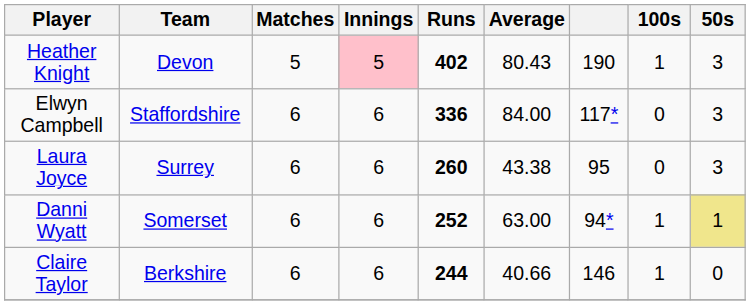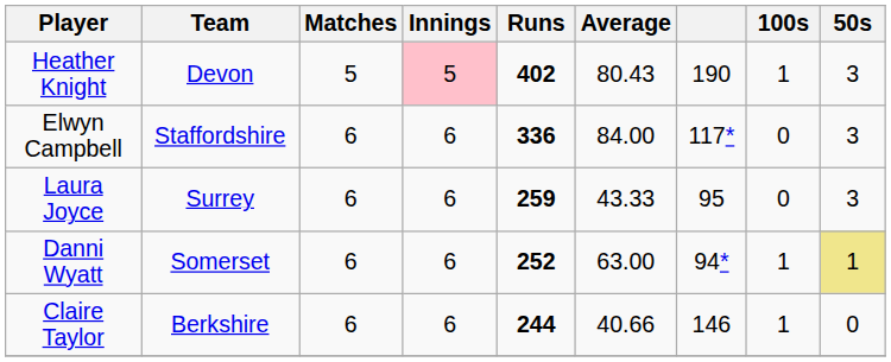 <table class="wikitable" style="text-align:center;">
 <tr>
 <th width=125>Player</th>
 <th width=125>Team</th>
 <th width=60>Matches</th>
 <th width=60>Innings</th>
 <th width=60>Runs</th>
 <th width=60>Average</th>
 <th width=60></th>
 <th width=60>100s</th>
 <th width=60>50s</th>
 </tr>
 <tr>
 <td><a href='#'>Heather Knight</a></td>
 <td><a href='#'>Devon</a></td>
 <td>5</td>
 <td style="background: pink;">5</td>
 <td><strong>402</strong></td>
 <td>80.43</td>
 <td>190</td>
 <td>1</td>
 <td>3</td>
 </tr>
 <tr>
 <td>Elwyn Campbell</td>
 <td><a href='#'>Staffordshire</a></td>
 <td>6</td>
 <td>6</td>
 <td><strong>336</strong></td>
 <td>84.00</td>
 <td>117<a href='#'>*</a></td>
 <td>0</td>
 <td>3</td>
 </tr>
 <tr>
 <td><a href='#'>Laura Joyce</a></td>
 <td><a href='#'>Surrey</a></td>
 <td>6</td>
 <td>6</td>
-<td><strong>260</strong></td>
-<td>43.38</td>
+<td><strong>259</strong></td>
+<td>43.33</td>
 <td>95</td>
 <td>0</td>
 <td>3</td>
 </tr>
 <tr>
 <td><a href='#'>Danni Wyatt</a></td>
 <td><a href='#'>Somerset</a></td>
 <td>6</td>
 <td>6</td>
 <td><strong>252</strong></td>
 <td>63.00</td>
 <td>94<a href='#'>*</a></td>
 <td>1</td>
 <td style="background: khaki;">1</td>
 </tr>
 <tr>
 <td><a href='#'>Claire Taylor</a></td>
 <td><a href='#'>Berkshire</a></td>
 <td>6</td>
 <td>6</td>
 <td><strong>244</strong></td>
 <td>40.66</td>
 <td>146</td>
 <td>1</td>
 <td>0</td>
 </tr>
 <tr>
 </tr>
 </table>
